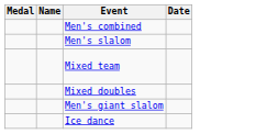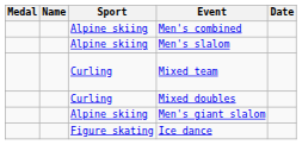 <table class="wikitable sortable" style="font-size:95%;">
 <tr>
 <th>Medal</th>
 <th>Name</th>
+<th>Sport</th>
 <th>Event</th>
 <th>Date</th>
 </tr>
 <tr>
 <td></td>
 <td></td>
+<td><a href='#'>Alpine skiing</a></td>
 <td><a href='#'>Men's combined</a></td>
 <td></td>
 </tr>
 <tr>
 <td></td>
 <td></td>
+<td><a href='#'>Alpine skiing</a></td>
 <td><a href='#'>Men's slalom</a></td>
 <td></td>
 </tr>
 <tr>
 <td></td>
 <td><br><br><br></td>
+<td><a href='#'>Curling</a></td>
 <td><a href='#'>Mixed team</a></td>
 <td></td>
 </tr>
 <tr>
 <td></td>
 <td><br></td>
+<td><a href='#'>Curling</a></td>
 <td><a href='#'>Mixed doubles</a></td>
 <td></td>
 </tr>
 <tr>
 <td></td>
 <td></td>
+<td><a href='#'>Alpine skiing</a></td>
 <td><a href='#'>Men's giant slalom</a></td>
 <td></td>
 </tr>
 <tr>
 <td></td>
 <td><br></td>
+<td><a href='#'>Figure skating</a></td>
 <td><a href='#'>Ice dance</a></td>
 <td></td>
 </tr>
 </table>
